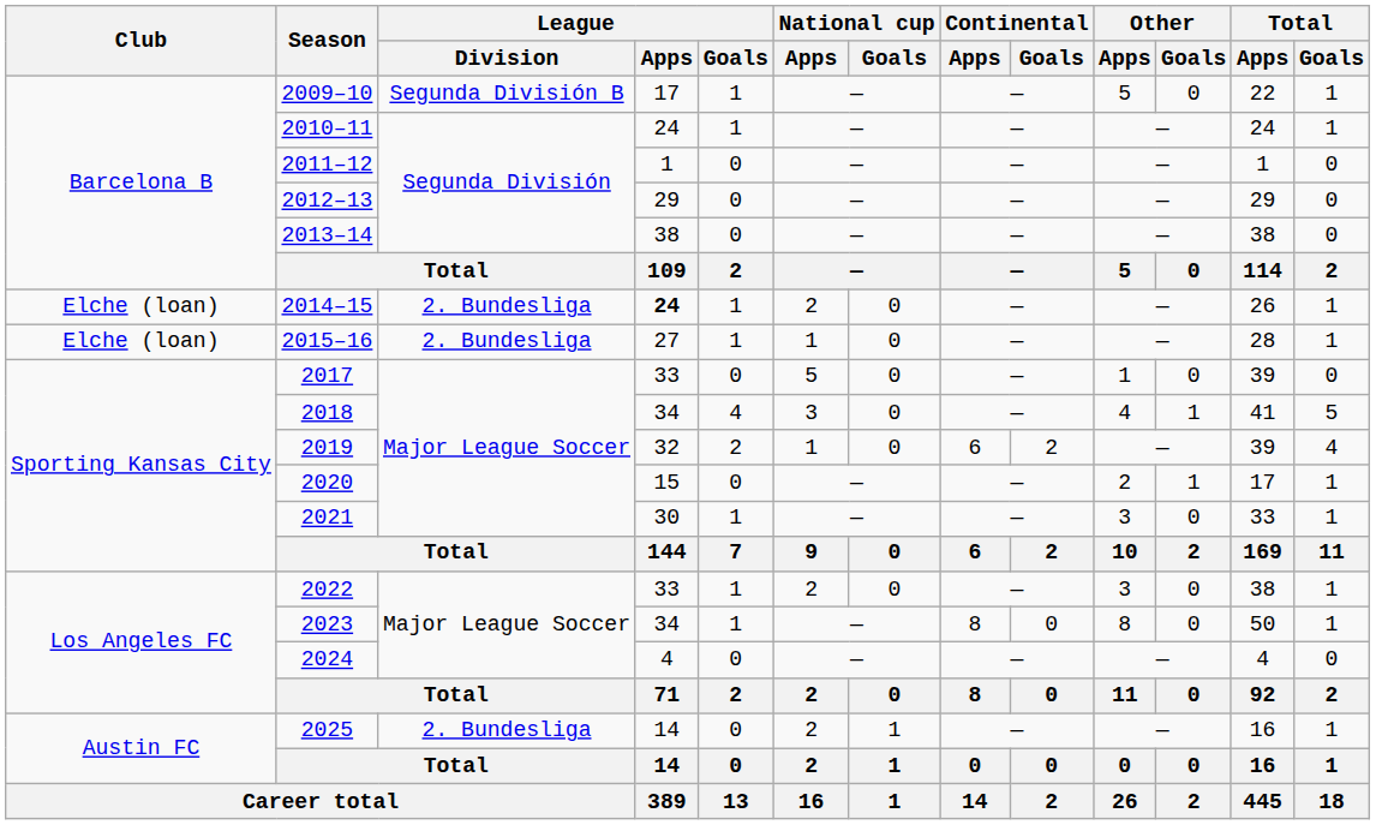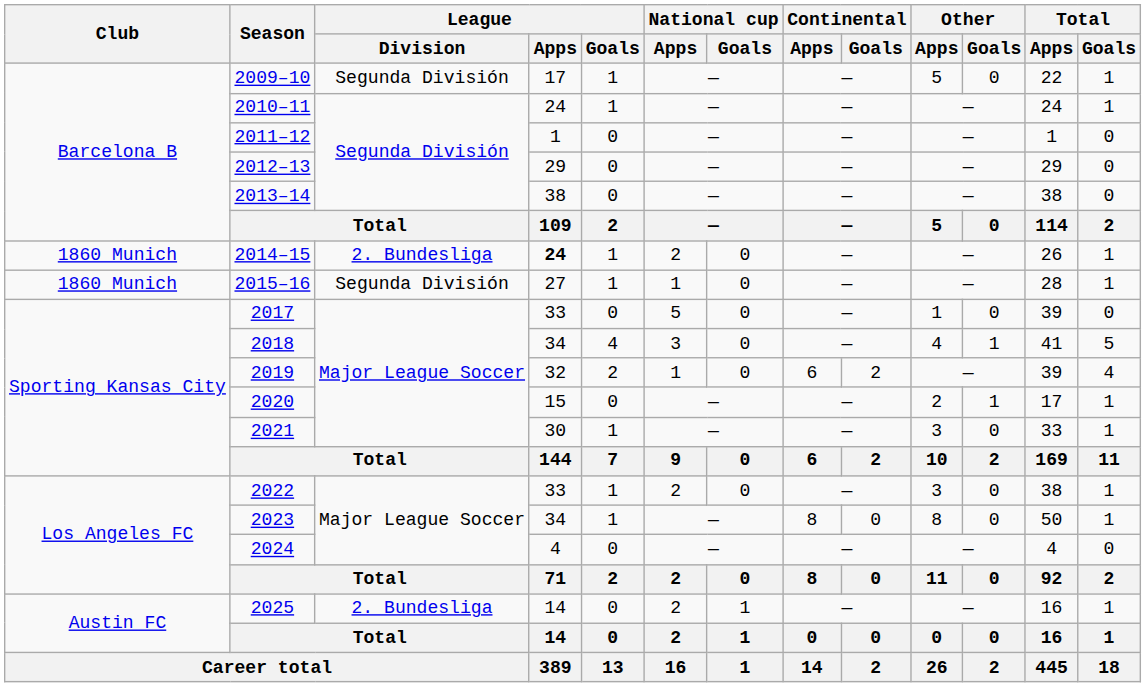 <table class="wikitable" style="text-align:center">
 <tr z>
 <th rowspan="2">Club</th>
 <th rowspan="2">Season</th>
 <th colspan="3">League</th>
 <th colspan="2">National cup</th>
 <th colspan="2">Continental</th>
 <th colspan="2">Other</th>
 <th colspan="2">Total</th>
 </tr>
 <tr>
 <th>Division</th>
 <th>Apps</th>
 <th>Goals</th>
 <th>Apps</th>
 <th>Goals</th>
 <th>Apps</th>
 <th>Goals</th>
 <th>Apps</th>
 <th>Goals</th>
 <th>Apps</th>
 <th>Goals</th>
 </tr>
 <tr>
 <td rowspan="6"><a href='#'>Barcelona B</a></td>
 <td><a href='#'>2009–10</a></td>
-<td><a href='#'>Segunda División B</a></td>
+<td>Segunda División</td>
 <td>17</td>
 <td>1</td>
 <td colspan="2">—</td>
 <td colspan="2">—</td>
 <td>5</td>
 <td>0</td>
 <td>22</td>
 <td>1</td>
 </tr>
 <tr>
 <td><a href='#'>2010–11</a></td>
 <td rowspan="4"><a href='#'>Segunda División</a></td>
 <td>24</td>
 <td>1</td>
 <td colspan="2">—</td>
 <td colspan="2">—</td>
 <td colspan="2">—</td>
 <td>24</td>
 <td>1</td>
 </tr>
 <tr>
 <td><a href='#'>2011–12</a></td>
 <td>1</td>
 <td>0</td>
 <td colspan="2">—</td>
 <td colspan="2">—</td>
 <td colspan="2">—</td>
 <td>1</td>
 <td>0</td>
 </tr>
 <tr>
 <td><a href='#'>2012–13</a></td>
 <td>29</td>
 <td>0</td>
 <td colspan="2">—</td>
 <td colspan="2">—</td>
 <td colspan="2">—</td>
 <td>29</td>
 <td>0</td>
 </tr>
 <tr>
 <td><a href='#'>2013–14</a></td>
 <td>38</td>
 <td>0</td>
 <td colspan="2">—</td>
 <td colspan="2">—</td>
 <td colspan="2">—</td>
 <td>38</td>
 <td>0</td>
 </tr>
 <tr>
 <th colspan="2">Total</th>
 <th>109</th>
 <th>2</th>
 <th colspan="2">—</th>
 <th colspan="2">—</th>
 <th>5</th>
 <th>0</th>
 <th>114</th>
 <th>2</th>
 </tr>
 <tr>
-<td><a href='#'>Elche</a> (loan)</td>
+<td><a href='#'>1860 Munich</a></td>
 <td><a href='#'>2014–15</a></td>
 <td><a href='#'>2. Bundesliga</a></td>
 <td><strong>24</strong></td>
 <td>1</td>
 <td>2</td>
 <td>0</td>
 <td colspan="2">—</td>
 <td colspan="2">—</td>
 <td>26</td>
 <td>1</td>
 </tr>
 <tr>
-<td><a href='#'>Elche</a> (loan)</td>
+<td><a href='#'>1860 Munich</a></td>
 <td><a href='#'>2015–16</a></td>
-<td><a href='#'>2. Bundesliga</a></td>
+<td>Segunda División</td>
 <td>27</td>
 <td>1</td>
 <td>1</td>
 <td>0</td>
 <td colspan="2">—</td>
 <td colspan="2">—</td>
 <td>28</td>
 <td>1</td>
 </tr>
 <tr>
 <td rowspan="6"><a href='#'>Sporting Kansas City</a></td>
 <td><a href='#'>2017</a></td>
 <td rowspan="5"><a href='#'>Major League Soccer</a></td>
 <td>33</td>
 <td>0</td>
 <td>5</td>
 <td>0</td>
 <td colspan="2">—</td>
 <td>1</td>
 <td>0</td>
 <td>39</td>
 <td>0</td>
 </tr>
 <tr>
 <td><a href='#'>2018</a></td>
 <td>34</td>
 <td>4</td>
 <td>3</td>
 <td>0</td>
 <td colspan="2">—</td>
 <td>4</td>
 <td>1</td>
 <td>41</td>
 <td>5</td>
 </tr>
 <tr>
 <td><a href='#'>2019</a></td>
 <td>32</td>
 <td>2</td>
 <td>1</td>
 <td>0</td>
 <td>6</td>
 <td>2</td>
 <td colspan="2">—</td>
 <td>39</td>
 <td>4</td>
 </tr>
 <tr>
 <td><a href='#'>2020</a></td>
 <td>15</td>
 <td>0</td>
 <td colspan="2">—</td>
 <td colspan="2">—</td>
 <td>2</td>
 <td>1</td>
 <td>17</td>
 <td>1</td>
 </tr>
 <tr>
 <td><a href='#'>2021</a></td>
 <td>30</td>
 <td>1</td>
 <td colspan="2">—</td>
 <td colspan="2">—</td>
 <td>3</td>
 <td>0</td>
 <td>33</td>
 <td>1</td>
 </tr>
 <tr>
 <th colspan="2">Total</th>
 <th>144</th>
 <th>7</th>
 <th>9</th>
 <th>0</th>
 <th>6</th>
 <th>2</th>
 <th>10</th>
 <th>2</th>
 <th>169</th>
 <th>11</th>
 </tr>
 <tr>
 <td rowspan="4"><a href='#'>Los Angeles FC</a></td>
 <td><a href='#'>2022</a></td>
 <td rowspan="3">Major League Soccer</td>
 <td>33</td>
 <td>1</td>
 <td>2</td>
 <td>0</td>
 <td colspan="2">—</td>
 <td>3</td>
 <td>0</td>
 <td>38</td>
 <td>1</td>
 </tr>
 <tr>
 <td><a href='#'>2023</a></td>
 <td>34</td>
 <td>1</td>
 <td colspan="2">—</td>
 <td>8</td>
 <td>0</td>
 <td>8</td>
 <td>0</td>
 <td>50</td>
 <td>1</td>
 </tr>
 <tr>
 <td><a href='#'>2024</a></td>
 <td>4</td>
 <td>0</td>
 <td colspan="2">—</td>
 <td colspan="2">—</td>
 <td colspan="2">—</td>
 <td>4</td>
 <td>0</td>
 </tr>
 <tr>
 <th colspan="2">Total</th>
 <th>71</th>
 <th>2</th>
 <th>2</th>
 <th>0</th>
 <th>8</th>
 <th>0</th>
 <th>11</th>
 <th>0</th>
 <th>92</th>
 <th>2</th>
 </tr>
 <tr>
 <td rowspan=2><a href='#'>Austin FC</a></td>
 <td><a href='#'>2025</a></td>
 <td><a href='#'>2. Bundesliga</a></td>
 <td>14</td>
 <td>0</td>
 <td>2</td>
 <td>1</td>
 <td colspan="2">—</td>
 <td colspan="2">—</td>
 <td>16</td>
 <td>1</td>
 </tr>
 <tr>
 <th colspan="2">Total</th>
 <th>14</th>
 <th>0</th>
 <th>2</th>
 <th>1</th>
 <th>0</th>
 <th>0</th>
 <th>0</th>
 <th>0</th>
 <th>16</th>
 <th>1</th>
 </tr>
 <tr>
 <th colspan="3">Career total</th>
 <th>389</th>
 <th>13</th>
 <th>16</th>
 <th>1</th>
 <th>14</th>
 <th>2</th>
 <th>26</th>
 <th>2</th>
 <th>445</th>
 <th>18</th>
 </tr>
 </table>
